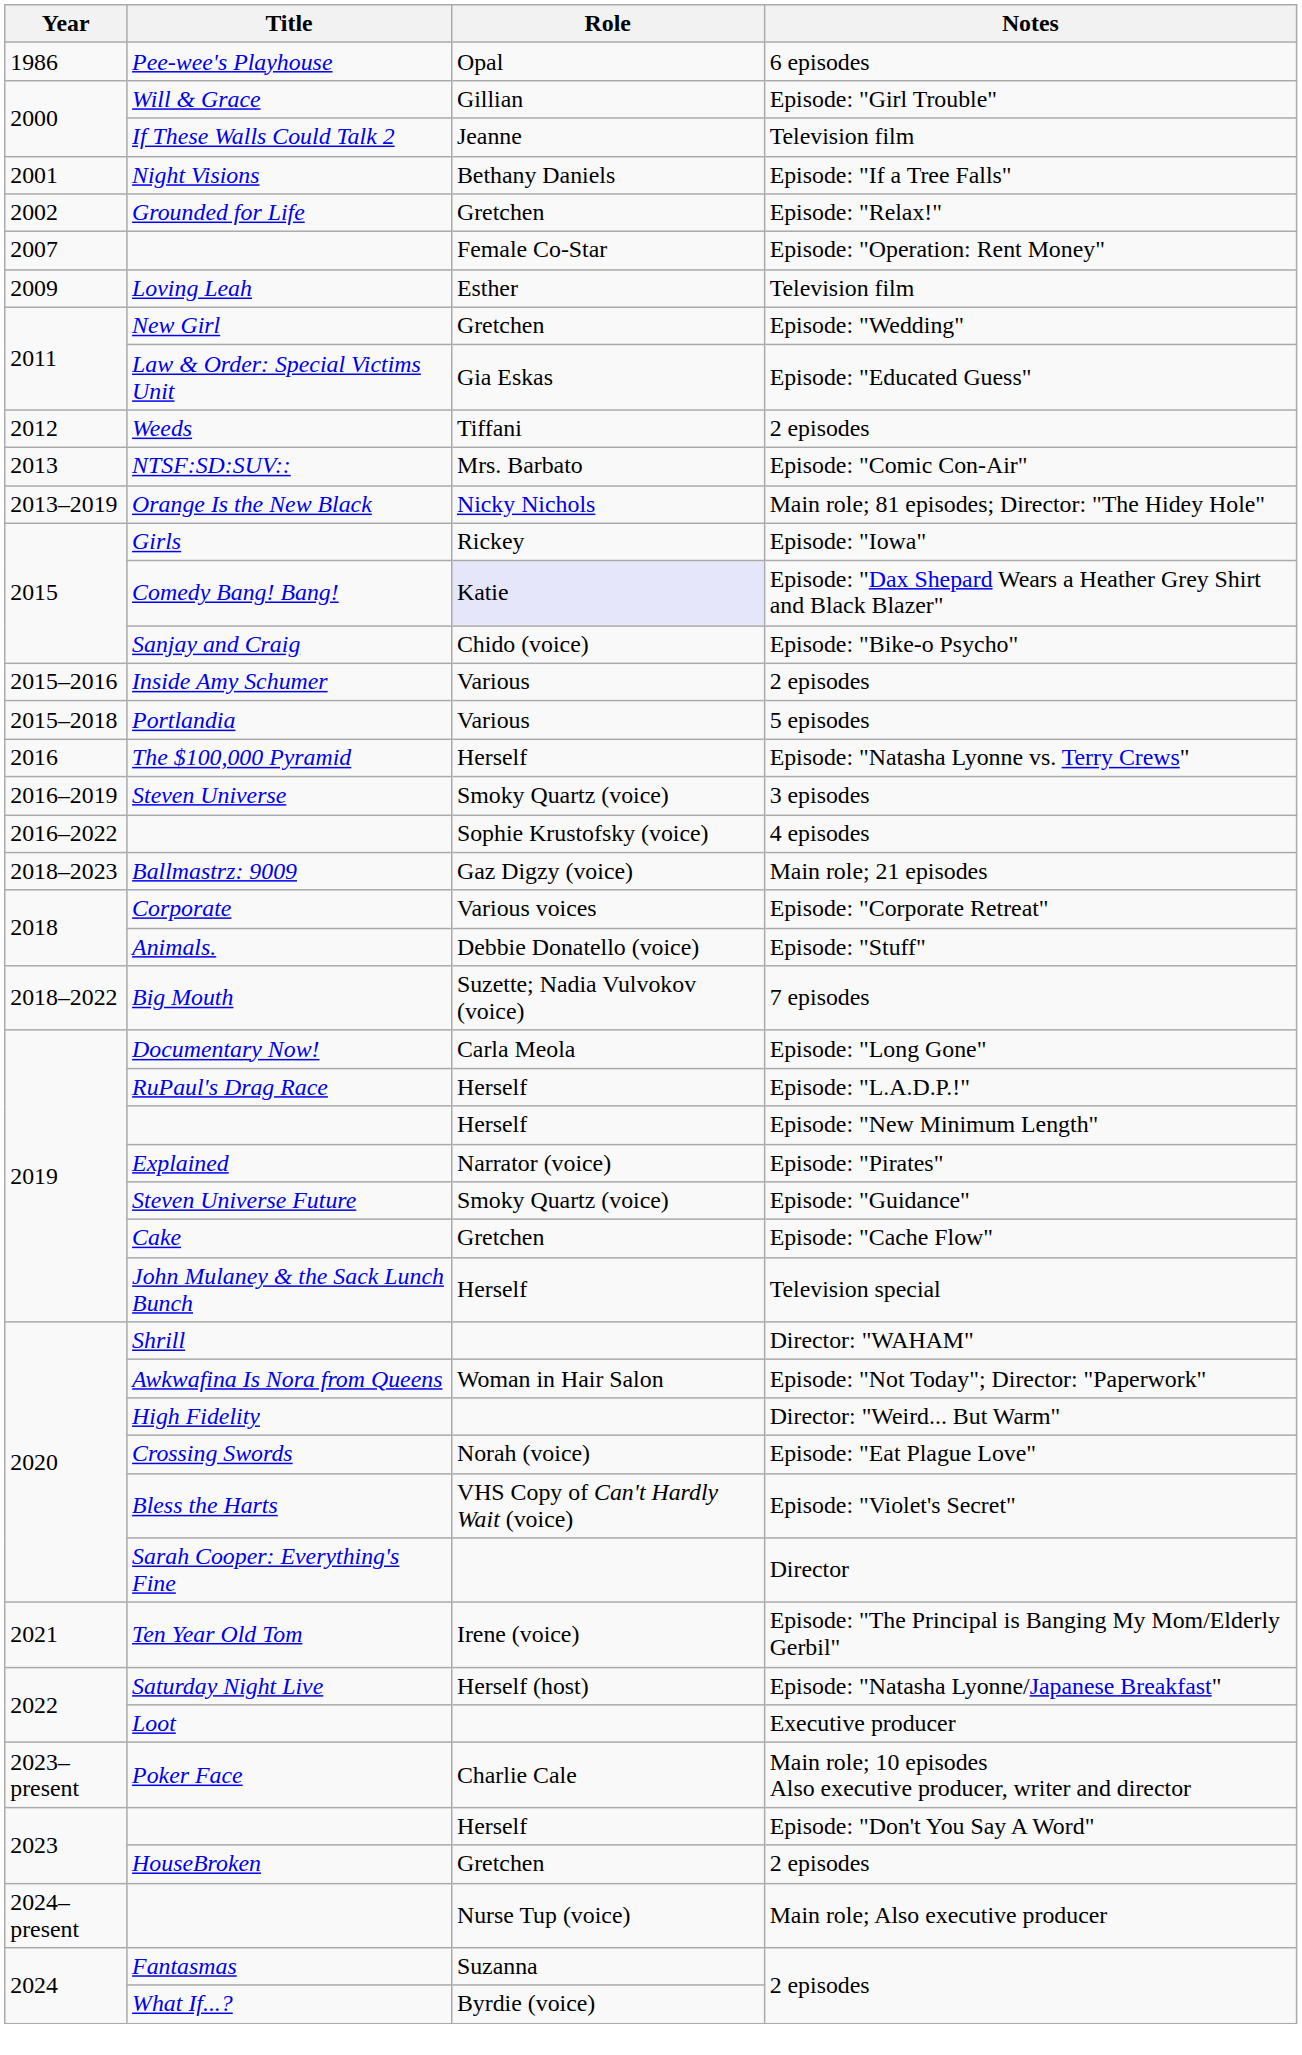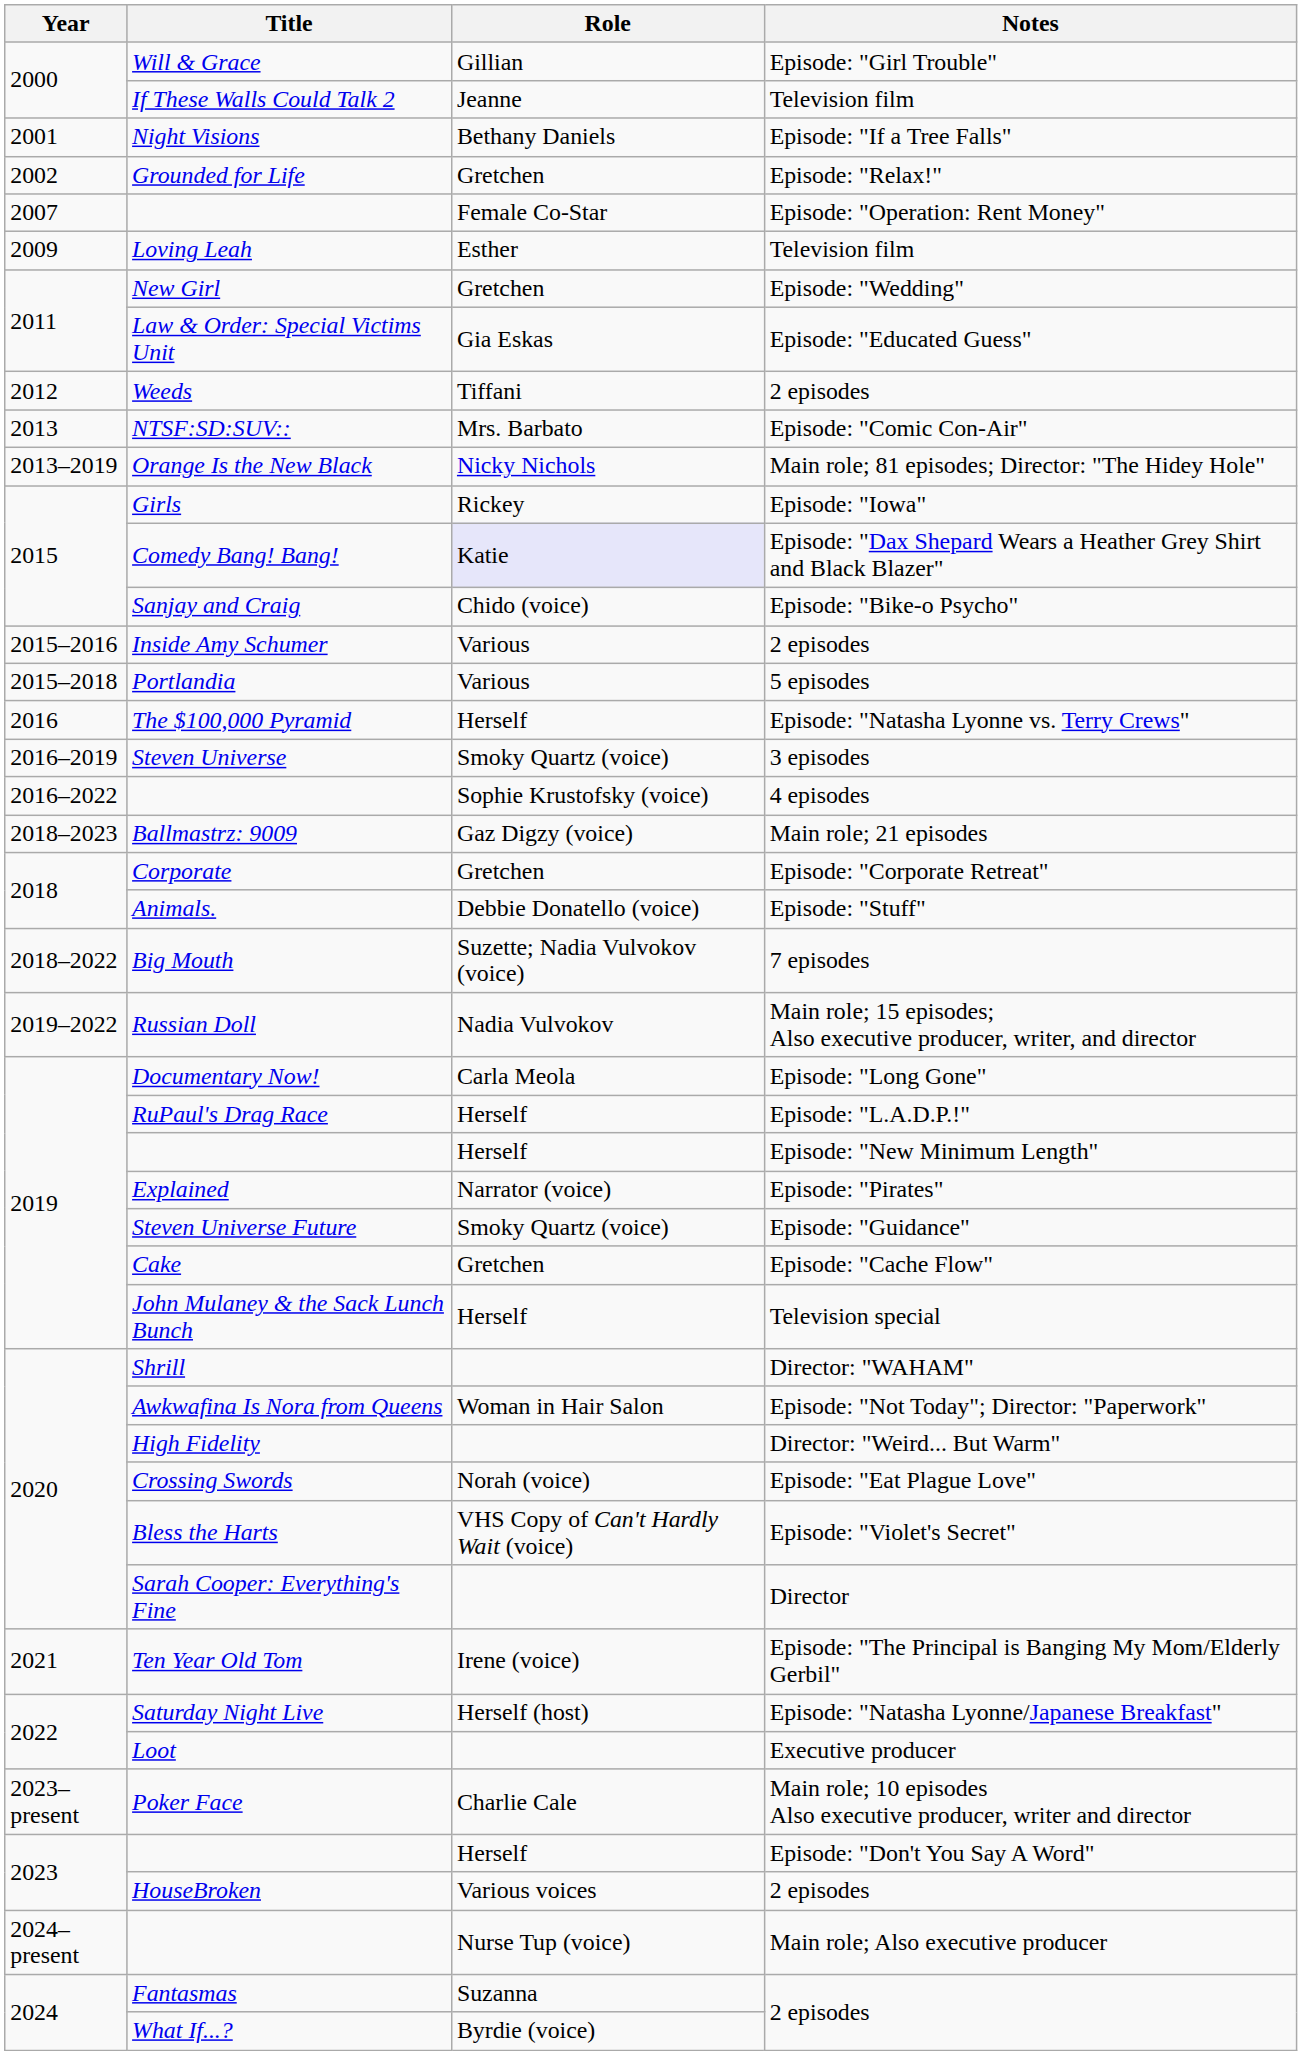 <table class="wikitable sortable">
 <tr>
 <th>Year</th>
 <th>Title</th>
 <th>Role</th>
 <th class="unsortable">Notes</th>
-</tr>
-<tr>
-<td>1986</td>
-<td><em><a href='#'>Pee-wee's Playhouse</a></em></td>
-<td>Opal</td>
-<td>6 episodes</td>
 </tr>
 <tr>
 <td rowspan="2">2000</td>
 <td><em><a href='#'>Will & Grace</a></em></td>
 <td>Gillian</td>
 <td>Episode: "Girl Trouble"</td>
 </tr>
 <tr>
 <td><em><a href='#'>If These Walls Could Talk 2</a></em></td>
 <td>Jeanne</td>
 <td>Television film</td>
 </tr>
 <tr>
 <td>2001</td>
 <td><em><a href='#'>Night Visions</a></em></td>
 <td>Bethany Daniels</td>
 <td>Episode: "If a Tree Falls"</td>
 </tr>
 <tr>
 <td>2002</td>
 <td><em><a href='#'>Grounded for Life</a></em></td>
 <td>Gretchen</td>
 <td>Episode: "Relax!"</td>
 </tr>
 <tr>
 <td>2007</td>
 <td><em></em></td>
 <td>Female Co-Star</td>
 <td>Episode: "Operation: Rent Money"</td>
 </tr>
 <tr>
 <td>2009</td>
 <td><em><a href='#'>Loving Leah</a></em></td>
 <td>Esther</td>
 <td>Television film</td>
 </tr>
 <tr>
 <td rowspan="2">2011</td>
 <td><em><a href='#'>New Girl</a></em></td>
 <td>Gretchen</td>
 <td>Episode: "Wedding"</td>
 </tr>
 <tr>
 <td><em><a href='#'>Law & Order: Special Victims Unit</a></em></td>
 <td>Gia Eskas</td>
 <td>Episode: "Educated Guess"</td>
 </tr>
 <tr>
 <td>2012</td>
 <td><em><a href='#'>Weeds</a></em></td>
 <td>Tiffani</td>
 <td>2 episodes</td>
 </tr>
 <tr>
 <td>2013</td>
 <td><em><a href='#'>NTSF:SD:SUV::</a></em></td>
 <td>Mrs. Barbato</td>
 <td>Episode: "Comic Con-Air"</td>
 </tr>
 <tr>
 <td>2013–2019</td>
 <td><em><a href='#'>Orange Is the New Black</a></em></td>
 <td><a href='#'>Nicky Nichols</a></td>
 <td>Main role; 81 episodes; Director: "The Hidey Hole"</td>
 </tr>
 <tr>
 <td rowspan="3">2015</td>
 <td><em><a href='#'>Girls</a></em></td>
 <td>Rickey</td>
 <td>Episode: "Iowa"</td>
 </tr>
 <tr>
 <td><em><a href='#'>Comedy Bang! Bang!</a></em></td>
 <td style="background: lavender;">Katie</td>
 <td>Episode: "<a href='#'>Dax Shepard</a> Wears a Heather Grey Shirt and Black Blazer"</td>
 </tr>
 <tr>
 <td><em><a href='#'>Sanjay and Craig</a></em></td>
 <td>Chido (voice)</td>
 <td>Episode: "Bike-o Psycho"</td>
 </tr>
 <tr>
 <td>2015–2016</td>
 <td><em><a href='#'>Inside Amy Schumer</a></em></td>
 <td>Various</td>
 <td>2 episodes</td>
 </tr>
 <tr>
 <td>2015–2018</td>
 <td><em><a href='#'>Portlandia</a></em></td>
 <td>Various</td>
 <td>5 episodes</td>
 </tr>
 <tr>
 <td>2016</td>
 <td><em><a href='#'>The $100,000 Pyramid</a></em></td>
 <td>Herself</td>
 <td>Episode: "Natasha Lyonne vs. <a href='#'>Terry Crews</a>"</td>
 </tr>
 <tr>
 <td>2016–2019</td>
 <td><em><a href='#'>Steven Universe</a></em></td>
 <td>Smoky Quartz (voice)</td>
 <td>3 episodes</td>
 </tr>
 <tr>
 <td>2016–2022</td>
 <td><em></em></td>
 <td>Sophie Krustofsky (voice)</td>
 <td>4 episodes</td>
 </tr>
 <tr>
 <td>2018–2023</td>
 <td><em><a href='#'>Ballmastrz: 9009</a></em></td>
 <td>Gaz Digzy (voice)</td>
 <td>Main role; 21 episodes</td>
 </tr>
 <tr>
 <td rowspan="2">2018</td>
 <td><em><a href='#'>Corporate</a></em></td>
-<td>Various voices</td>
+<td>Gretchen</td>
 <td>Episode: "Corporate Retreat"</td>
 </tr>
 <tr>
 <td><em><a href='#'>Animals.</a></em></td>
 <td>Debbie Donatello (voice)</td>
 <td>Episode: "Stuff"</td>
 </tr>
 <tr>
 <td>2018–2022</td>
 <td><em><a href='#'>Big Mouth</a></em></td>
 <td>Suzette; Nadia Vulvokov (voice)</td>
 <td>7 episodes</td>
+</tr>
+<tr>
+<td>2019–2022</td>
+<td><em><a href='#'>Russian Doll</a></em></td>
+<td>Nadia Vulvokov</td>
+<td>Main role; 15 episodes; <br> Also executive producer, writer, and director</td>
 </tr>
 <tr>
 <td rowspan="7">2019</td>
 <td><em><a href='#'>Documentary Now!</a></em></td>
 <td>Carla Meola</td>
 <td>Episode: "Long Gone"</td>
 </tr>
 <tr>
 <td><em><a href='#'>RuPaul's Drag Race</a></em></td>
 <td>Herself</td>
 <td>Episode: "L.A.D.P.!"</td>
 </tr>
 <tr>
 <td><em></em></td>
 <td>Herself</td>
 <td>Episode: "New Minimum Length"</td>
 </tr>
 <tr>
 <td><em><a href='#'>Explained</a></em></td>
 <td>Narrator (voice)</td>
 <td>Episode: "Pirates"</td>
 </tr>
 <tr>
 <td><em><a href='#'>Steven Universe Future</a></em></td>
 <td>Smoky Quartz (voice)</td>
 <td>Episode: "Guidance"</td>
 </tr>
 <tr>
 <td><em><a href='#'>Cake</a></em></td>
 <td>Gretchen</td>
 <td>Episode: "Cache Flow"</td>
 </tr>
 <tr>
 <td><em><a href='#'>John Mulaney & the Sack Lunch Bunch</a></em></td>
 <td>Herself</td>
 <td>Television special</td>
 </tr>
 <tr>
 <td rowspan="6">2020</td>
 <td><em><a href='#'>Shrill</a></em></td>
 <td></td>
 <td>Director: "WAHAM"</td>
 </tr>
 <tr>
 <td><em><a href='#'>Awkwafina Is Nora from Queens</a></em></td>
 <td>Woman in Hair Salon</td>
 <td>Episode: "Not Today"; Director: "Paperwork"</td>
 </tr>
 <tr>
 <td><em><a href='#'>High Fidelity</a></em></td>
 <td></td>
 <td>Director: "Weird... But Warm"</td>
 </tr>
 <tr>
 <td><em><a href='#'>Crossing Swords</a></em></td>
 <td>Norah (voice)</td>
 <td>Episode: "Eat Plague Love"</td>
 </tr>
 <tr>
 <td><em><a href='#'>Bless the Harts</a></em></td>
 <td>VHS Copy of <em>Can't Hardly Wait</em> (voice)</td>
 <td>Episode: "Violet's Secret"</td>
 </tr>
 <tr>
 <td><em><a href='#'>Sarah Cooper: Everything's Fine</a></em></td>
 <td></td>
 <td>Director</td>
 </tr>
 <tr>
 <td>2021</td>
 <td><em><a href='#'>Ten Year Old Tom</a></em></td>
 <td>Irene (voice)</td>
 <td>Episode: "The Principal is Banging My Mom/Elderly Gerbil"</td>
 </tr>
 <tr>
 <td rowspan="2">2022</td>
 <td><em><a href='#'>Saturday Night Live</a></em></td>
 <td>Herself (host)</td>
 <td>Episode: "Natasha Lyonne/<a href='#'>Japanese Breakfast</a>"</td>
 </tr>
 <tr>
 <td><em><a href='#'>Loot</a></em></td>
 <td></td>
 <td>Executive producer</td>
 </tr>
 <tr>
 <td>2023–present</td>
 <td><em><a href='#'>Poker Face</a></em></td>
 <td>Charlie Cale</td>
 <td>Main role; 10 episodes <br> Also executive producer, writer and director</td>
 </tr>
 <tr>
 <td rowspan="2">2023</td>
 <td><em></em></td>
 <td>Herself</td>
 <td>Episode: "Don't You Say A Word"</td>
 </tr>
 <tr>
 <td><em><a href='#'>HouseBroken</a></em></td>
-<td>Gretchen</td>
+<td>Various voices</td>
 <td>2 episodes</td>
 </tr>
 <tr>
 <td>2024–present</td>
 <td><em></em></td>
 <td>Nurse Tup (voice)</td>
 <td>Main role; Also executive producer</td>
 </tr>
 <tr>
 <td rowspan="2">2024</td>
 <td><em><a href='#'>Fantasmas</a></em></td>
 <td>Suzanna</td>
 <td rowspan="2">2 episodes</td>
 </tr>
 <tr>
 <td><em><a href='#'>What If...?</a></em></td>
 <td>Byrdie (voice)</td>
 </tr>
 </table>
